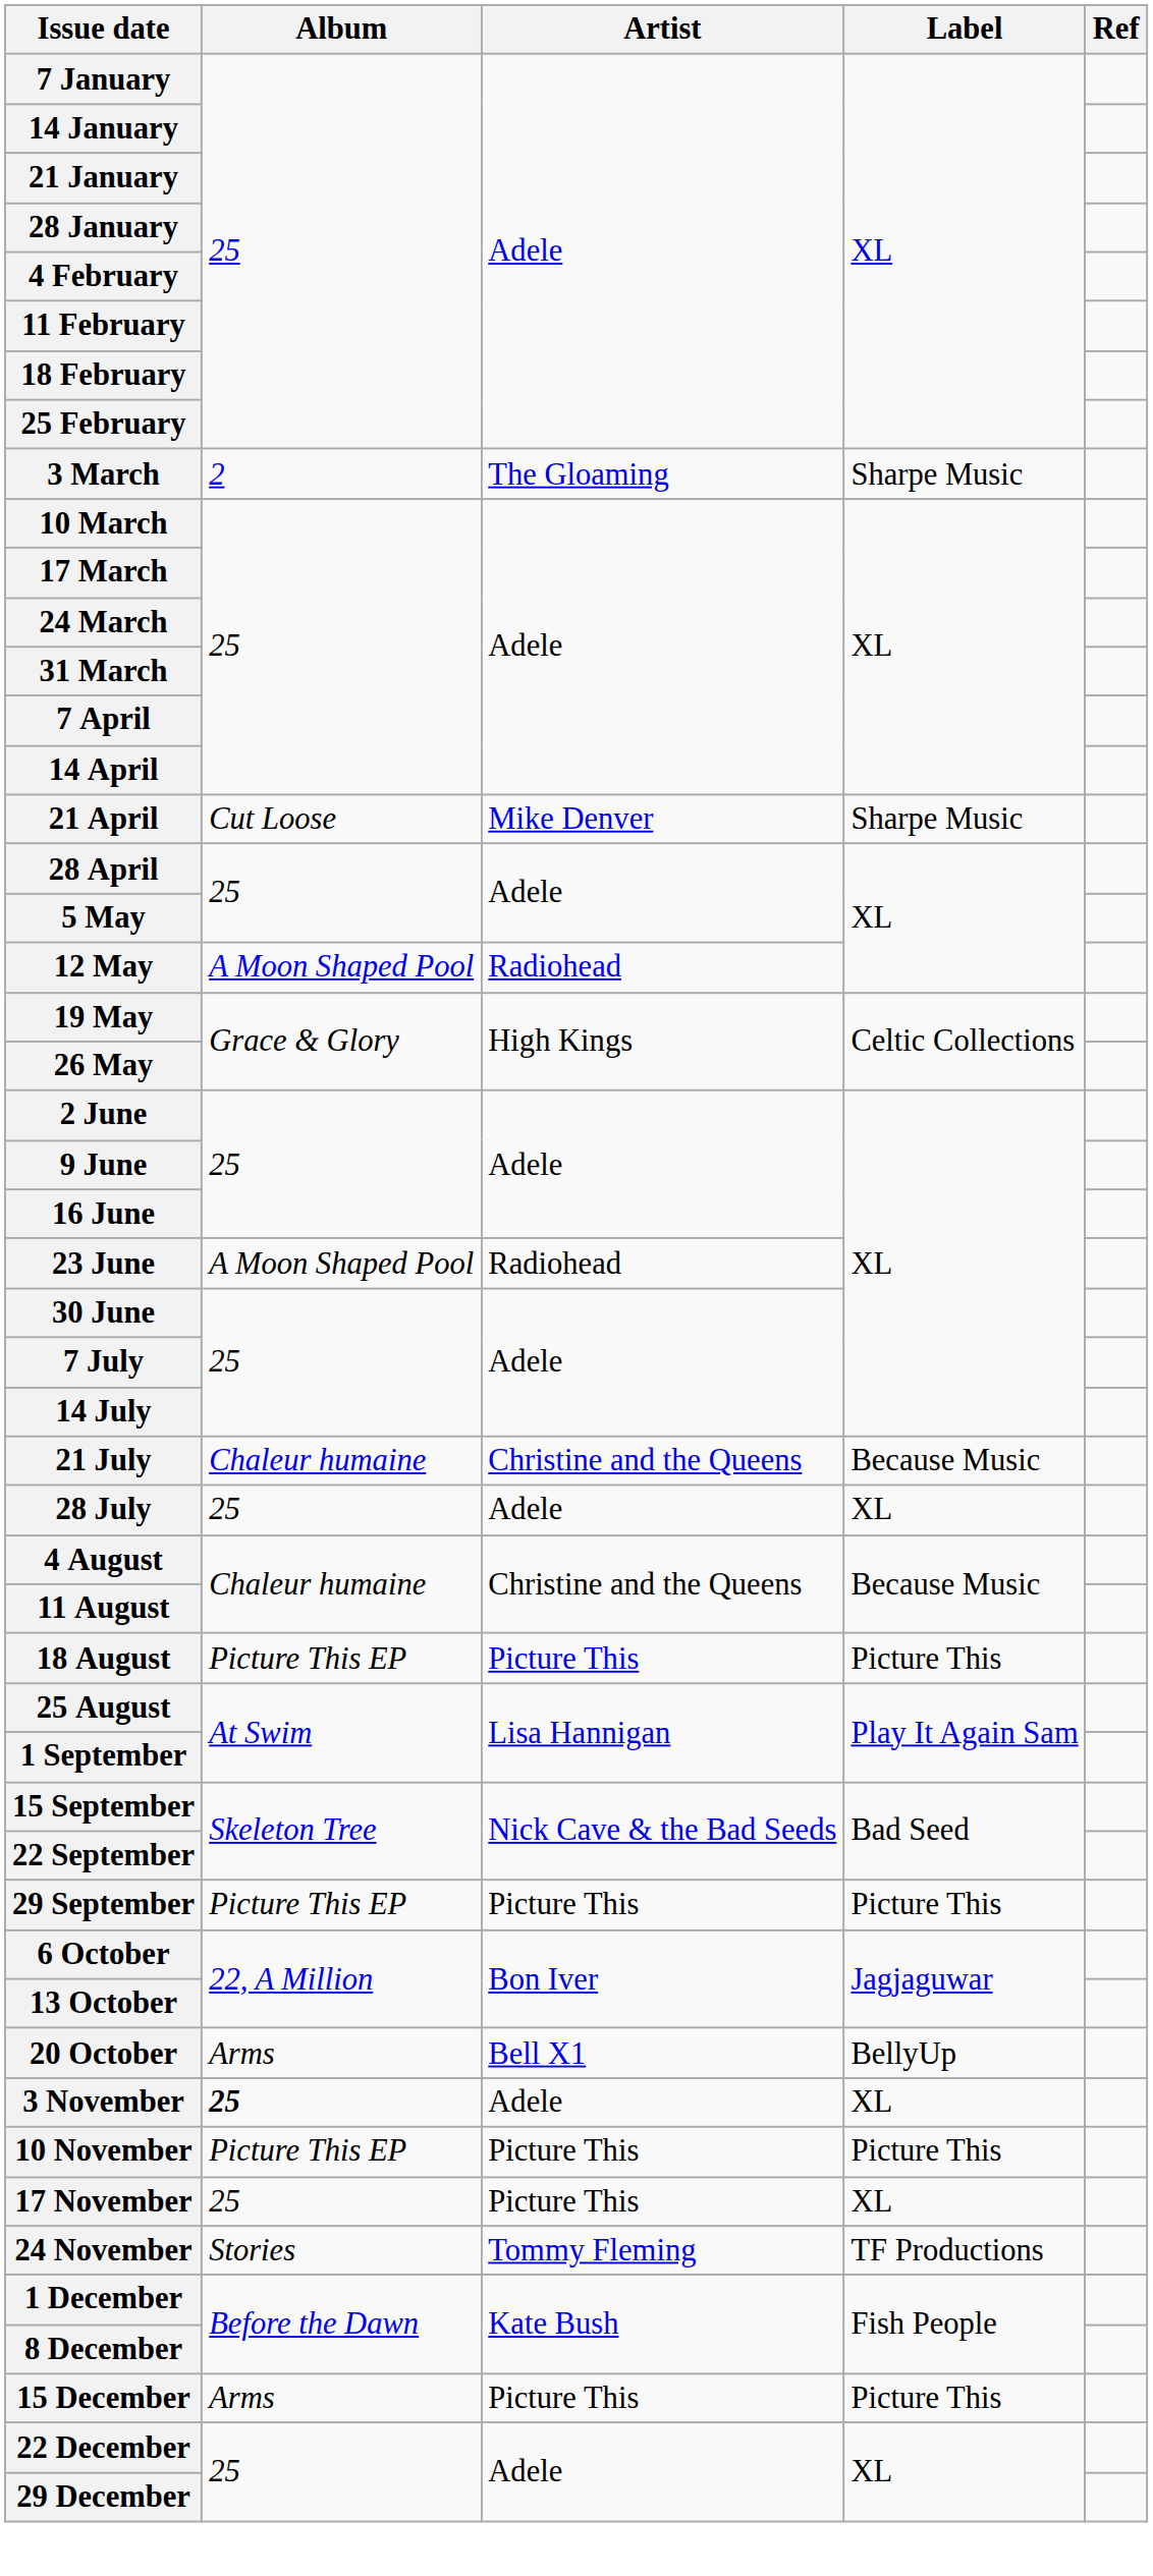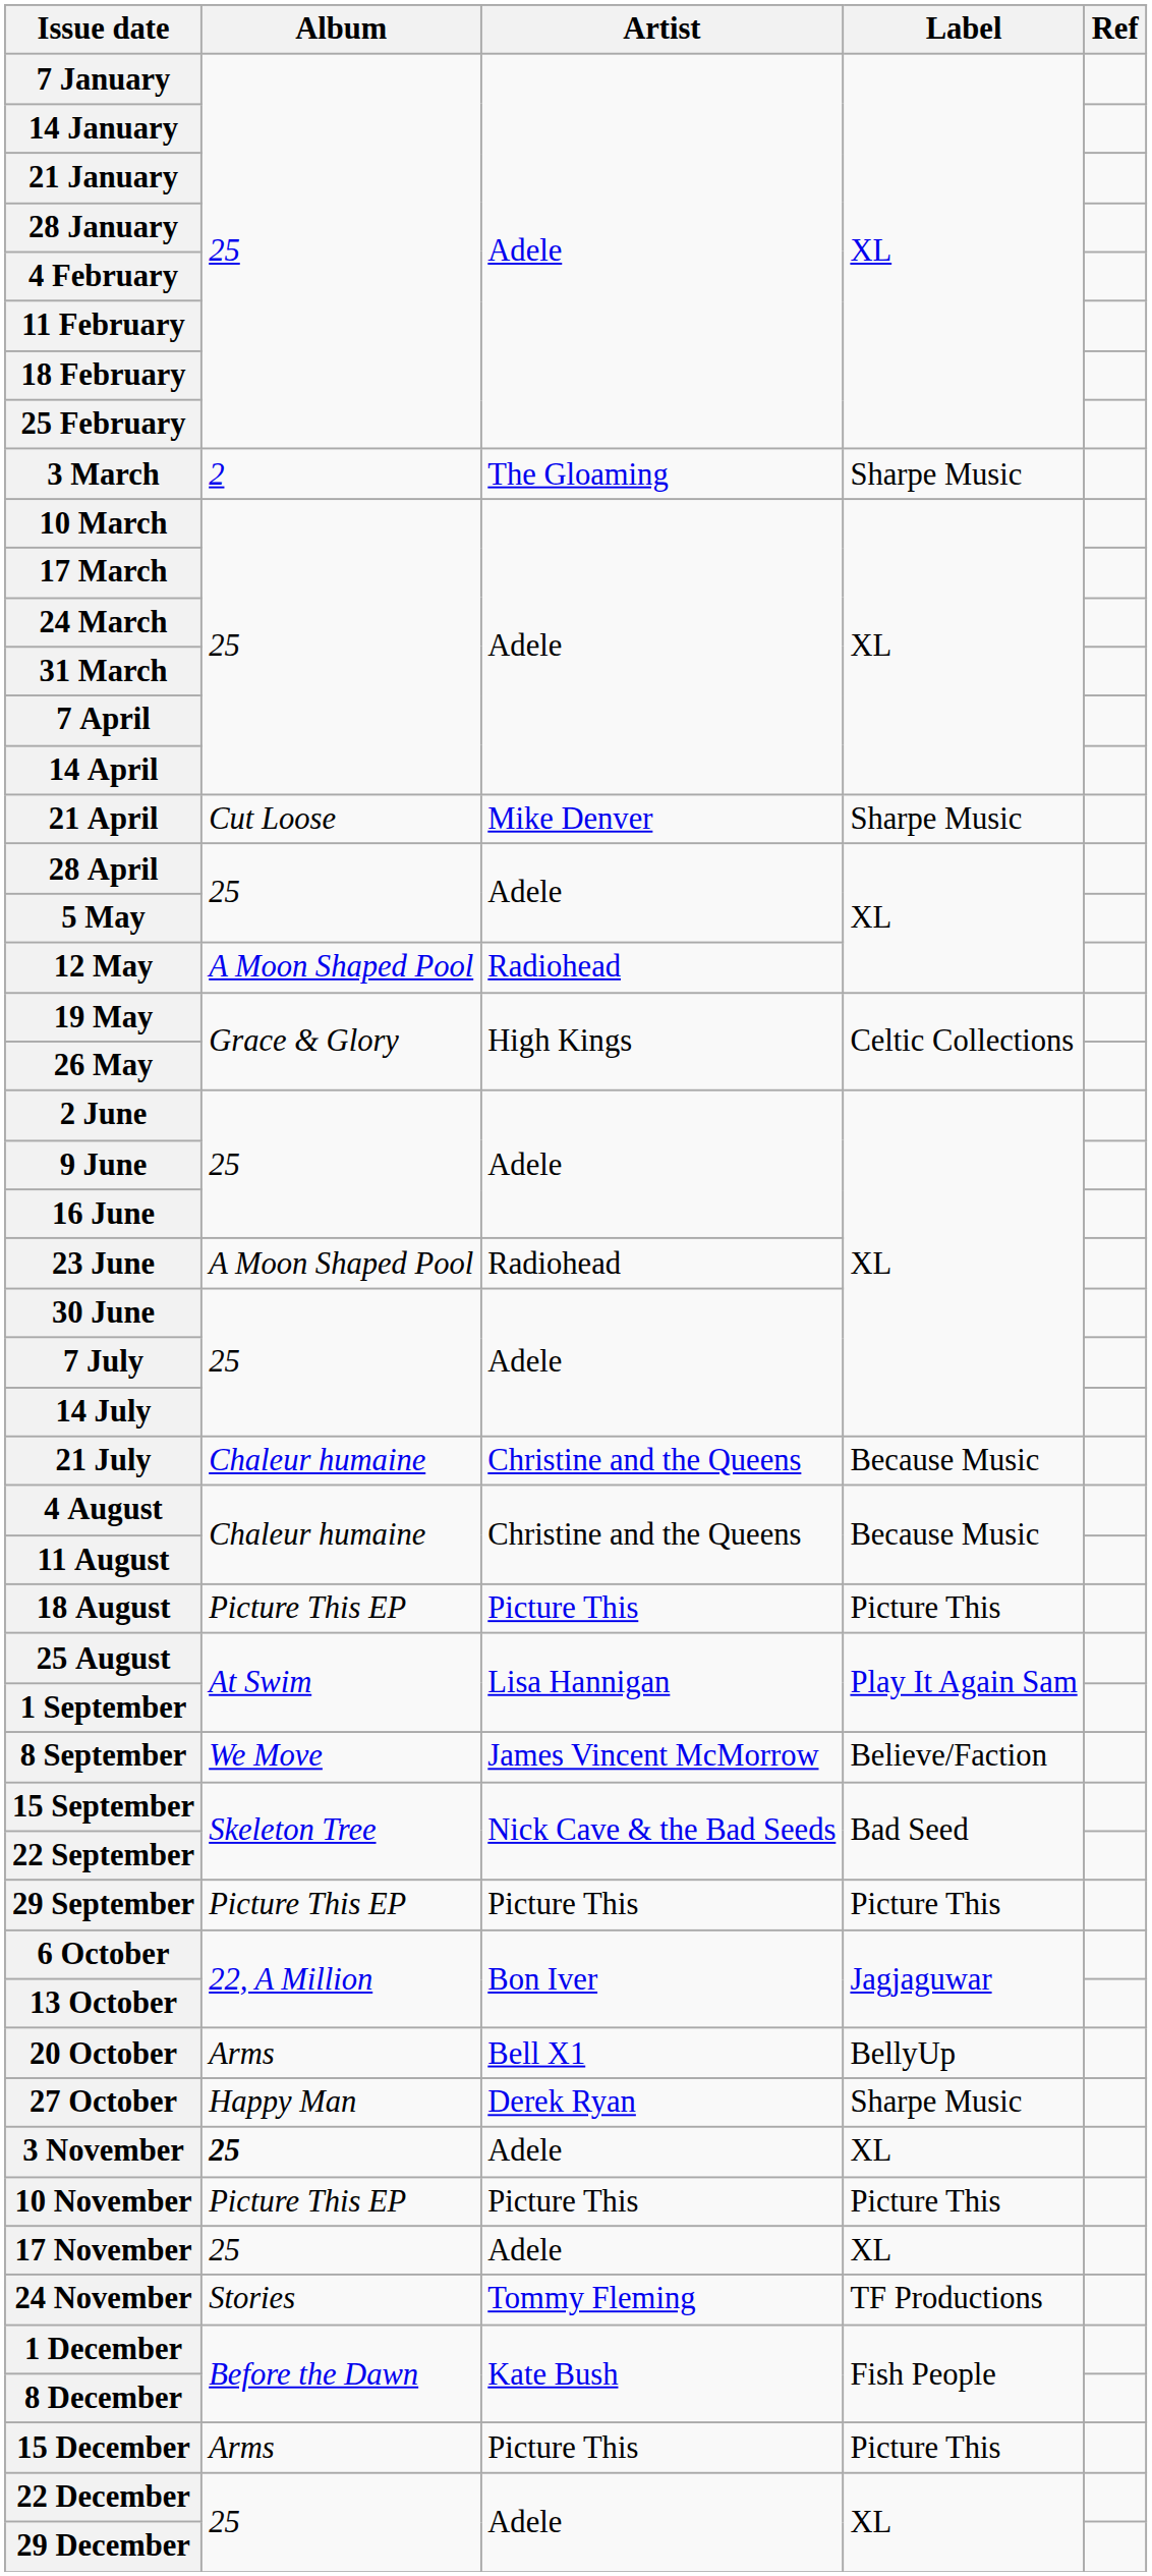 <table class="wikitable plainrowheaders" style="text-align:left">
 <tr>
 <th scope="col">Issue date</th>
 <th scope="col">Album</th>
 <th scope="col">Artist</th>
 <th scope="col">Label</th>
 <th scope="col">Ref</th>
 </tr>
 <tr>
 <th scope="row">7 January</th>
 <td rowspan="8"><em><a href='#'>25</a></em></td>
 <td rowspan="8"><a href='#'>Adele</a></td>
 <td rowspan="8"><a href='#'>XL</a></td>
 <td style="text-align:center"></td>
 </tr>
 <tr>
 <th scope="row">14 January</th>
 <td style="text-align:center"></td>
 </tr>
 <tr>
 <th scope="row">21 January</th>
 <td style="text-align:center"></td>
 </tr>
 <tr>
 <th scope="row">28 January</th>
 <td style="text-align:center"></td>
 </tr>
 <tr>
 <th scope="row">4 February</th>
 <td style="text-align:center"></td>
 </tr>
 <tr>
 <th scope="row">11 February</th>
 <td style="text-align:center"></td>
 </tr>
 <tr>
 <th scope="row">18 February</th>
 <td style="text-align:center"></td>
 </tr>
 <tr>
 <th scope="row">25 February</th>
 <td style="text-align:center"></td>
 </tr>
 <tr>
 <th scope="row">3 March</th>
 <td><em><a href='#'>2</a></em></td>
 <td><a href='#'>The Gloaming</a></td>
 <td>Sharpe Music</td>
 <td style="text-align:center"></td>
 </tr>
 <tr>
 <th scope="row">10 March</th>
 <td rowspan="6"><em>25</em></td>
 <td rowspan="6">Adele</td>
 <td rowspan="6">XL</td>
 <td style="text-align:center"></td>
 </tr>
 <tr>
 <th scope="row">17 March</th>
 <td style="text-align:center"></td>
 </tr>
 <tr>
 <th scope="row">24 March</th>
 <td style="text-align:center"></td>
 </tr>
 <tr>
 <th scope="row">31 March</th>
 <td style="text-align:center"></td>
 </tr>
 <tr>
 <th scope="row">7 April</th>
 <td style="text-align:center"></td>
 </tr>
 <tr>
 <th scope="row">14 April</th>
 <td style="text-align:center"></td>
 </tr>
 <tr>
 <th scope="row">21 April</th>
 <td><em>Cut Loose</em></td>
 <td><a href='#'>Mike Denver</a></td>
 <td>Sharpe Music</td>
 <td style="text-align:center"></td>
 </tr>
 <tr>
 <th scope="row">28 April</th>
 <td rowspan="2"><em>25</em></td>
 <td rowspan="2">Adele</td>
 <td rowspan="3">XL</td>
 <td style="text-align:center"></td>
 </tr>
 <tr>
 <th scope="row">5 May</th>
 <td style="text-align:center"></td>
 </tr>
 <tr>
 <th scope="row">12 May</th>
 <td><em><a href='#'>A Moon Shaped Pool</a></em></td>
 <td><a href='#'>Radiohead</a></td>
 <td style="text-align:center"></td>
 </tr>
 <tr>
 <th scope="row">19 May</th>
 <td rowspan="2"><em>Grace & Glory</em></td>
 <td rowspan="2">High Kings</td>
 <td rowspan="2">Celtic Collections</td>
 <td style="text-align:center"></td>
 </tr>
 <tr>
 <th scope="row">26 May</th>
 <td style="text-align:center"></td>
 </tr>
 <tr>
 <th scope="row">2 June</th>
 <td rowspan="3"><em>25</em></td>
 <td rowspan="3">Adele</td>
 <td rowspan="7">XL</td>
 <td style="text-align:center"></td>
 </tr>
 <tr>
 <th scope="row">9 June</th>
 <td style="text-align:center"></td>
 </tr>
 <tr>
 <th scope="row">16 June</th>
 <td style="text-align:center"></td>
 </tr>
 <tr>
 <th scope="row">23 June</th>
 <td><em>A Moon Shaped Pool</em></td>
 <td>Radiohead</td>
 <td style="text-align:center"></td>
 </tr>
 <tr>
 <th scope="row">30 June</th>
 <td rowspan="3"><em>25</em></td>
 <td rowspan="3">Adele</td>
 <td style="text-align:center"></td>
 </tr>
 <tr>
 <th scope="row">7 July</th>
 <td style="text-align:center"></td>
 </tr>
 <tr>
 <th scope="row">14 July</th>
 <td style="text-align:center"></td>
 </tr>
 <tr>
 <th scope="row">21 July</th>
 <td><em><a href='#'>Chaleur humaine</a></em></td>
 <td><a href='#'>Christine and the Queens</a></td>
 <td>Because Music</td>
 <td style="text-align:center"></td>
 </tr>
 <tr>
-<th scope="row">28 July</th>
-<td><em>25</em></td>
-<td>Adele</td>
-<td>XL</td>
-<td style="text-align:center"></td>
-</tr>
-<tr>
 <th scope="row">4 August</th>
 <td rowspan="2"><em>Chaleur humaine</em></td>
 <td rowspan="2">Christine and the Queens</td>
 <td rowspan="2">Because Music</td>
 <td style="text-align:center"></td>
 </tr>
 <tr>
 <th scope="row">11 August</th>
 <td style="text-align:center"></td>
 </tr>
 <tr>
 <th scope="row">18 August</th>
 <td><em>Picture This EP</em></td>
 <td><a href='#'>Picture This</a></td>
 <td>Picture This</td>
 <td style="text-align:center"></td>
 </tr>
 <tr>
 <th scope="row">25 August</th>
 <td rowspan="2"><em><a href='#'>At Swim</a></em></td>
 <td rowspan="2"><a href='#'>Lisa Hannigan</a></td>
 <td rowspan="2"><a href='#'>Play It Again Sam</a></td>
 <td style="text-align:center"></td>
 </tr>
 <tr>
 <th scope="row">1 September</th>
+<td style="text-align:center"></td>
+</tr>
+<tr>
+<th scope="row">8 September</th>
+<td><em><a href='#'>We Move</a></em></td>
+<td><a href='#'>James Vincent McMorrow</a></td>
+<td>Believe/Faction</td>
 <td style="text-align:center"></td>
 </tr>
 <tr>
 <th scope="row">15 September</th>
 <td rowspan="2"><em><a href='#'>Skeleton Tree</a></em></td>
 <td rowspan="2"><a href='#'>Nick Cave & the Bad Seeds</a></td>
 <td rowspan="2">Bad Seed</td>
 <td style="text-align:center"></td>
 </tr>
 <tr>
 <th scope="row">22 September</th>
 <td style="text-align:center"></td>
 </tr>
 <tr>
 <th scope="row">29 September</th>
 <td><em>Picture This EP</em></td>
 <td>Picture This</td>
 <td>Picture This</td>
 <td style="text-align:center"></td>
 </tr>
 <tr>
 <th scope="row">6 October</th>
 <td rowspan="2"><em><a href='#'>22, A Million</a></em></td>
 <td rowspan="2"><a href='#'>Bon Iver</a></td>
 <td rowspan="2"><a href='#'>Jagjaguwar</a></td>
 <td style="text-align:center"></td>
 </tr>
 <tr>
 <th scope="row">13 October</th>
 <td style="text-align:center"></td>
 </tr>
 <tr>
 <th scope="row">20 October</th>
 <td><em>Arms</em></td>
 <td><a href='#'>Bell X1</a></td>
 <td>BellyUp</td>
 <td style="text-align:center"></td>
 </tr>
 <tr>
+<th scope="row">27 October</th>
+<td><em>Happy Man</em></td>
+<td><a href='#'>Derek Ryan</a></td>
+<td>Sharpe Music</td>
+<td style="text-align:center"></td>
+</tr>
+<tr>
 <th scope="row">3 November</th>
 <td><strong><em>25</em></strong></td>
 <td>Adele</td>
 <td>XL</td>
 <td style="text-align:center"></td>
 </tr>
 <tr>
 <th scope="row">10 November</th>
 <td><em>Picture This EP</em></td>
 <td>Picture This</td>
 <td>Picture This</td>
 <td style="text-align:center"></td>
 </tr>
 <tr>
 <th scope="row">17 November</th>
 <td><em>25</em></td>
-<td>Picture This</td>
+<td>Adele</td>
 <td>XL</td>
 <td style="text-align:center"></td>
 </tr>
 <tr>
 <th scope="row">24 November</th>
 <td><em>Stories</em></td>
 <td><a href='#'>Tommy Fleming</a></td>
 <td>TF Productions</td>
 <td style="text-align:center"></td>
 </tr>
 <tr>
 <th scope="row">1 December</th>
 <td rowspan="2"><em><a href='#'>Before the Dawn</a></em></td>
 <td rowspan="2"><a href='#'>Kate Bush</a></td>
 <td rowspan="2">Fish People</td>
 <td style="text-align:center"></td>
 </tr>
 <tr>
 <th scope="row">8 December</th>
 <td style="text-align:center"></td>
 </tr>
 <tr>
 <th scope="row">15 December</th>
 <td><em>Arms</em></td>
 <td>Picture This</td>
 <td>Picture This</td>
 <td style="text-align:center"></td>
 </tr>
 <tr>
 <th scope="row">22 December</th>
 <td rowspan="2"><em>25</em></td>
 <td rowspan="2">Adele</td>
 <td rowspan="2">XL</td>
 <td style="text-align:center"></td>
 </tr>
 <tr>
 <th scope="row">29 December</th>
 <td style="text-align:center"></td>
 </tr>
 </table>
